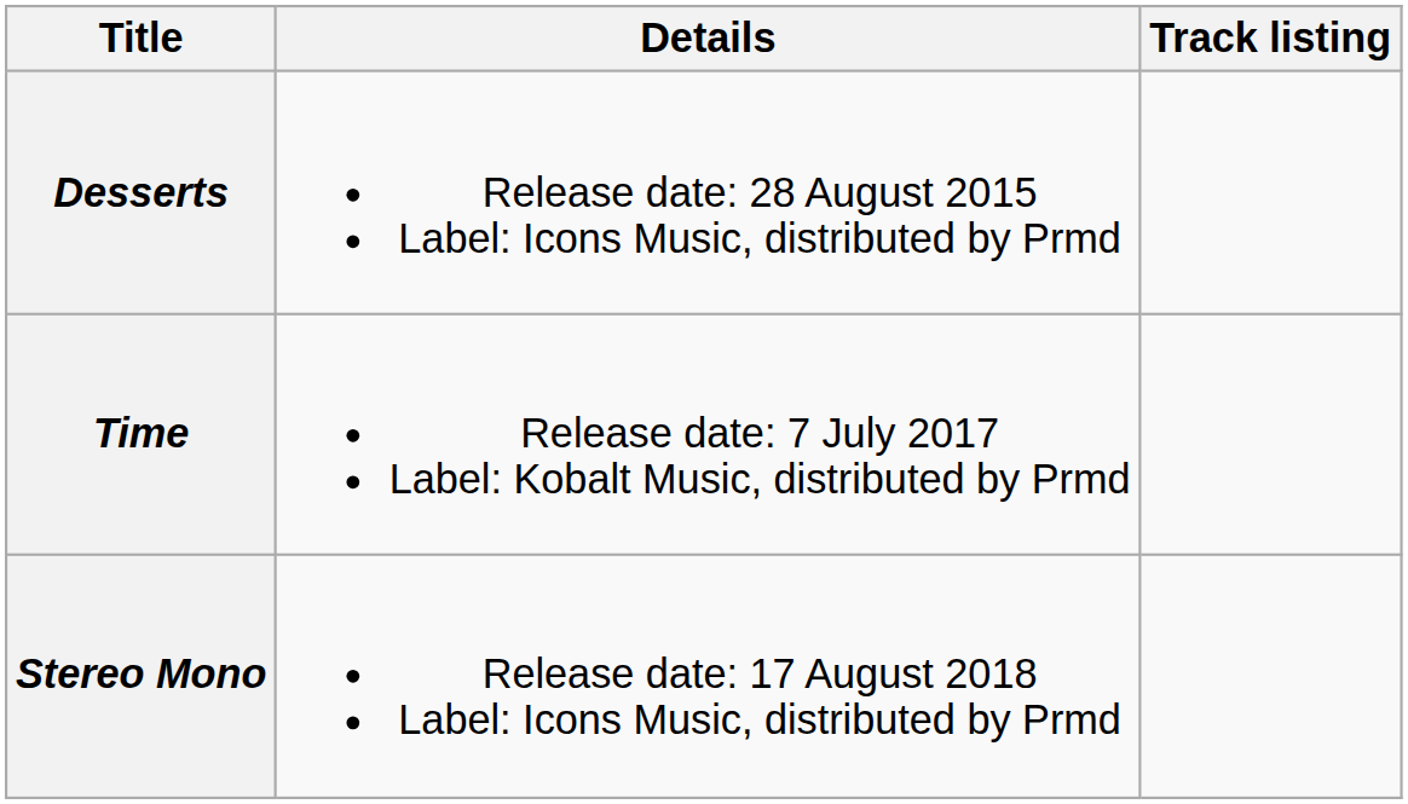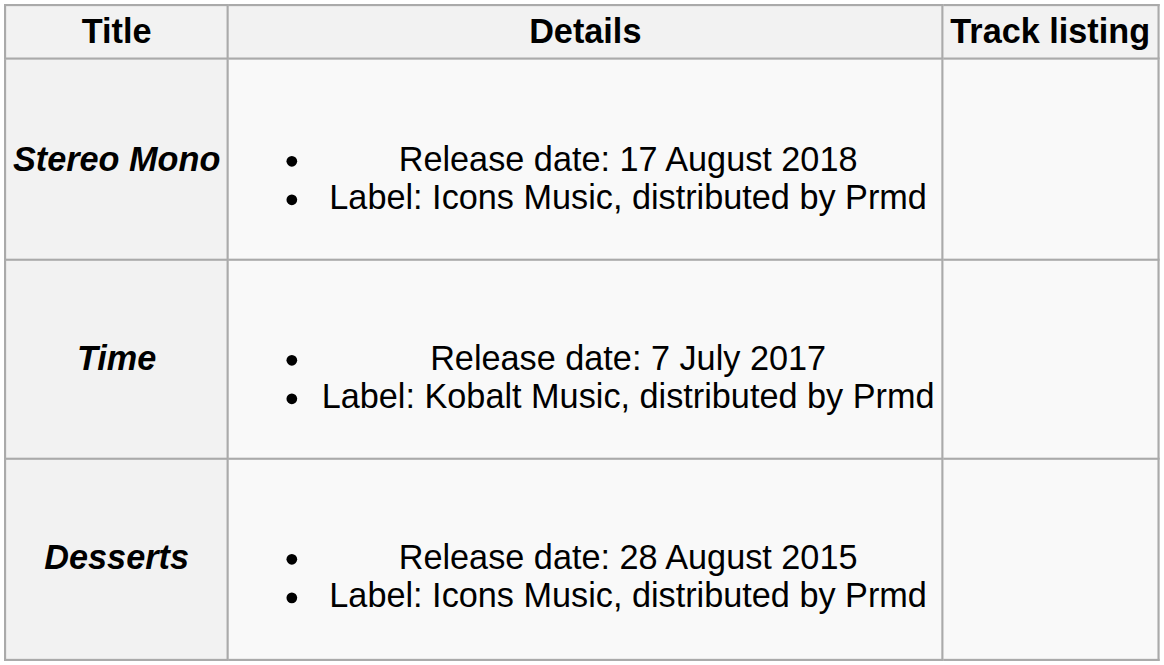 <table class="wikitable plainrowheaders" style="text-align:center;">
 <tr>
 <th scope="col">Title</th>
 <th scope="col">Details</th>
 <th scope="col">Track listing</th>
 </tr>
 <tr>
-<th scope="row"><em>Desserts</em></th>
-<td><br><ul><li>Release date: 28 August 2015</li><li>Label: Icons Music, distributed by Prmd</li></ul></td>
+<th scope="row"><em>Stereo Mono</em></th>
+<td><br><ul><li>Release date: 17 August 2018</li><li>Label: Icons Music, distributed by Prmd</li></ul></td>
 <td><br></td>
 </tr>
 <tr>
 <th scope="row"><em>Time</em></th>
 <td><br><ul><li>Release date: 7 July 2017</li><li>Label: Kobalt Music, distributed by Prmd</li></ul></td>
 <td><br></td>
 </tr>
 <tr>
-<th scope="row"><em>Stereo Mono</em></th>
-<td><br><ul><li>Release date: 17 August 2018</li><li>Label: Icons Music, distributed by Prmd</li></ul></td>
+<th scope="row"><em>Desserts</em></th>
+<td><br><ul><li>Release date: 28 August 2015</li><li>Label: Icons Music, distributed by Prmd</li></ul></td>
 <td><br></td>
 </tr>
 </table>
